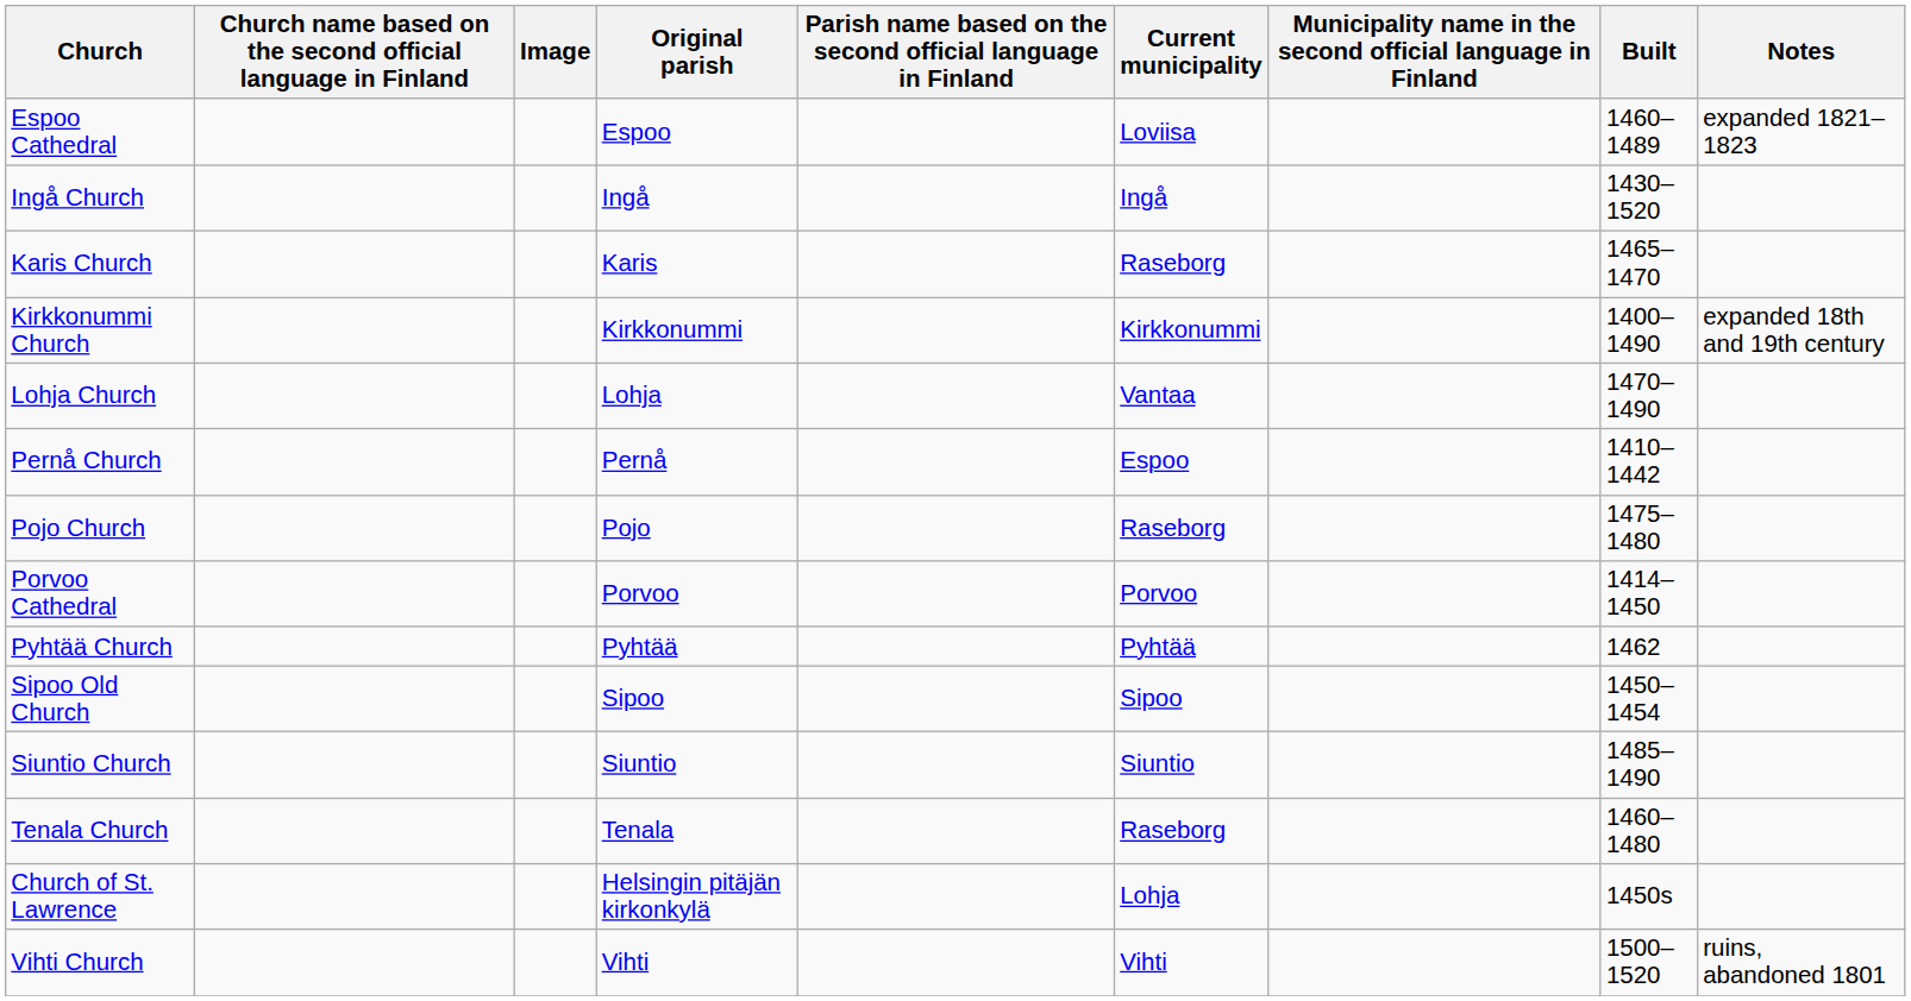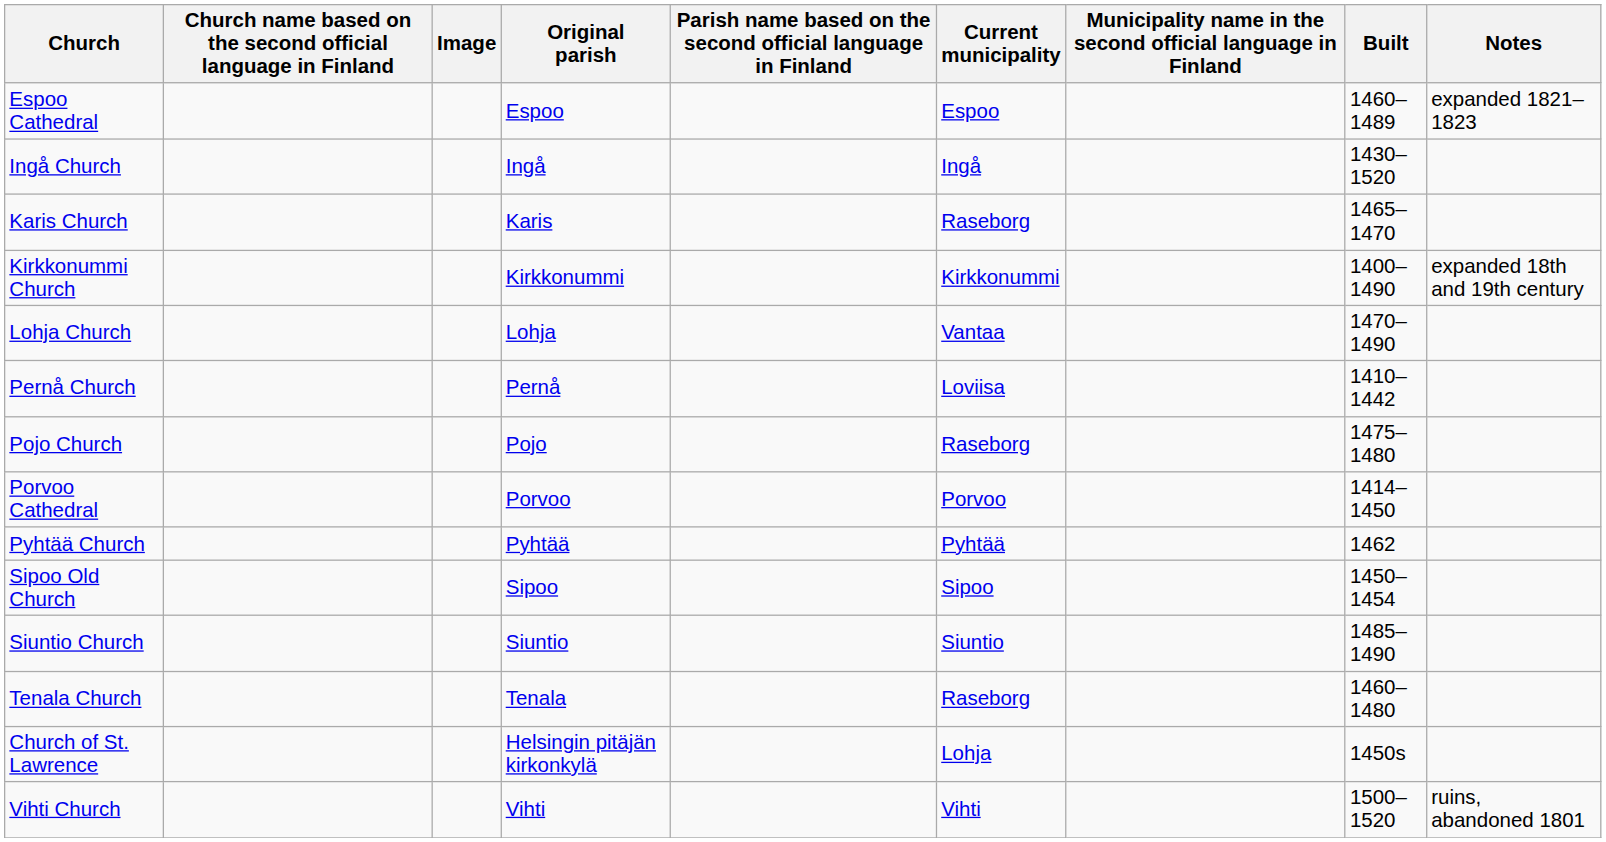 <table class="wikitable sortable">
 <tr>
 <th>Church</th>
 <th>Church name based on the second official language in Finland</th>
 <th>Image</th>
 <th>Original <br> parish</th>
 <th>Parish name based on the second official language in Finland</th>
 <th>Current <br> municipality</th>
 <th>Municipality name in the second official language in Finland</th>
 <th>Built</th>
 <th>Notes</th>
 </tr>
 <tr>
 <td><a href='#'>Espoo Cathedral</a></td>
 <td></td>
 <td></td>
 <td><a href='#'>Espoo</a></td>
 <td></td>
-<td><a href='#'>Loviisa</a></td>
+<td><a href='#'>Espoo</a></td>
 <td></td>
 <td>1460–1489</td>
 <td>expanded 1821–1823</td>
 </tr>
 <tr>
 <td><a href='#'>Ingå Church</a></td>
 <td></td>
 <td></td>
 <td><a href='#'>Ingå</a></td>
 <td></td>
 <td><a href='#'>Ingå</a></td>
 <td></td>
 <td>1430–1520</td>
 <td></td>
 </tr>
 <tr>
 <td><a href='#'>Karis Church</a></td>
 <td></td>
 <td></td>
 <td><a href='#'>Karis</a></td>
 <td></td>
 <td><a href='#'>Raseborg</a></td>
 <td></td>
 <td>1465–1470</td>
 <td></td>
 </tr>
 <tr>
 <td><a href='#'>Kirkkonummi Church</a></td>
 <td></td>
 <td></td>
 <td><a href='#'>Kirkkonummi</a></td>
 <td></td>
 <td><a href='#'>Kirkkonummi</a></td>
 <td></td>
 <td>1400–1490</td>
 <td>expanded 18th and 19th century</td>
 </tr>
 <tr>
 <td><a href='#'>Lohja Church</a></td>
 <td></td>
 <td></td>
 <td><a href='#'>Lohja</a></td>
 <td></td>
 <td><a href='#'>Vantaa</a></td>
 <td></td>
 <td>1470–1490</td>
 <td></td>
 </tr>
 <tr>
 <td><a href='#'>Pernå Church</a></td>
 <td></td>
 <td></td>
 <td><a href='#'>Pernå</a></td>
 <td></td>
-<td><a href='#'>Espoo</a></td>
+<td><a href='#'>Loviisa</a></td>
 <td></td>
 <td>1410–1442</td>
 <td></td>
 </tr>
 <tr>
 <td><a href='#'>Pojo Church</a></td>
 <td></td>
 <td></td>
 <td><a href='#'>Pojo</a></td>
 <td></td>
 <td><a href='#'>Raseborg</a></td>
 <td></td>
 <td>1475–1480</td>
 <td></td>
 </tr>
 <tr>
 <td><a href='#'>Porvoo Cathedral</a></td>
 <td></td>
 <td></td>
 <td><a href='#'>Porvoo</a></td>
 <td></td>
 <td><a href='#'>Porvoo</a></td>
 <td></td>
 <td>1414–1450</td>
 <td></td>
 </tr>
 <tr>
 <td><a href='#'>Pyhtää Church</a></td>
 <td></td>
 <td></td>
 <td><a href='#'>Pyhtää</a></td>
 <td></td>
 <td><a href='#'>Pyhtää</a></td>
 <td></td>
 <td>1462</td>
 <td></td>
 </tr>
 <tr>
 <td><a href='#'>Sipoo Old Church</a></td>
 <td></td>
 <td></td>
 <td><a href='#'>Sipoo</a></td>
 <td></td>
 <td><a href='#'>Sipoo</a></td>
 <td></td>
 <td>1450–1454</td>
 <td></td>
 </tr>
 <tr>
 <td><a href='#'>Siuntio Church</a></td>
 <td></td>
 <td></td>
 <td><a href='#'>Siuntio</a></td>
 <td></td>
 <td><a href='#'>Siuntio</a></td>
 <td></td>
 <td>1485–1490</td>
 <td></td>
 </tr>
 <tr>
 <td><a href='#'>Tenala Church</a></td>
 <td></td>
 <td></td>
 <td><a href='#'>Tenala</a></td>
 <td></td>
 <td><a href='#'>Raseborg</a></td>
 <td></td>
 <td>1460–1480</td>
 <td></td>
 </tr>
 <tr>
 <td><a href='#'>Church of St. Lawrence</a></td>
 <td></td>
 <td></td>
 <td><a href='#'>Helsingin pitäjän kirkonkylä</a></td>
 <td></td>
 <td><a href='#'>Lohja</a></td>
 <td></td>
 <td>1450s</td>
 <td></td>
 </tr>
 <tr>
 <td><a href='#'>Vihti Church</a></td>
 <td></td>
 <td></td>
 <td><a href='#'>Vihti</a></td>
 <td></td>
 <td><a href='#'>Vihti</a></td>
 <td></td>
 <td>1500–1520</td>
 <td>ruins, <br> abandoned 1801</td>
 </tr>
 </table>
